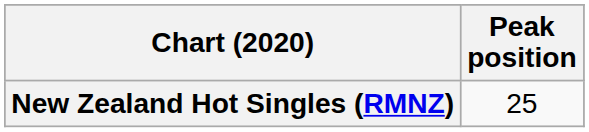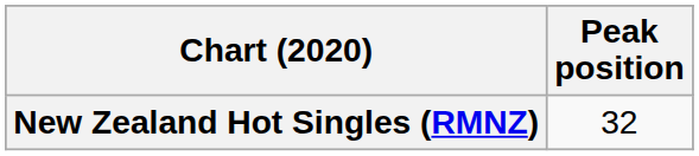 <table class="wikitable sortable plainrowheaders" style="text-align:center">
 <tr>
 <th scope="col">Chart (2020)</th>
 <th scope="col">Peak<br>position</th>
 </tr>
 <tr>
 <th scope="row">New Zealand Hot Singles (<a href='#'>RMNZ</a>)</th>
-<td>25</td>
+<td>32</td>
 </tr>
 </table>
